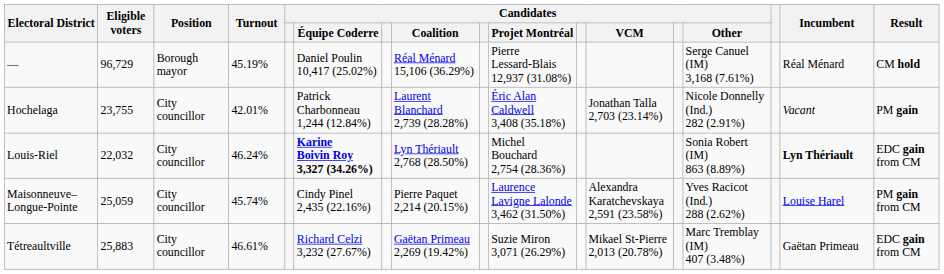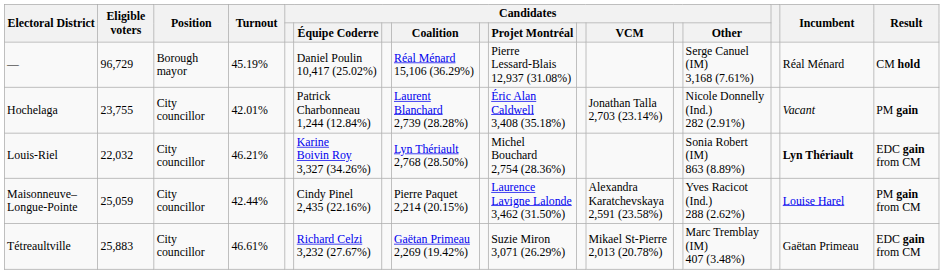 <table class="wikitable" width="100%">
 <tr>
 <th width=10% rowspan=2>Electoral District</th>
 <th width=6% rowspan=2>Eligible voters</th>
 <th width=8% rowspan=2>Position</th>
 <th width=6% rowspan=2>Turnout</th>
 <th colspan=10>Candidates</th>
 <th width=1% rowspan=2> </th>
 <th width=10% rowspan=2>Incumbent</th>
 <th width=9% rowspan=2>Result</th>
 </tr>
 <tr>
 <th width=1% > </th>
 <th width=9.4% >Équipe Coderre</th>
 <th width=1% > </th>
 <th width=9.4% >Coalition</th>
 <th width=1% > </th>
 <th width=9.4% ><span>Projet Montréal</span></th>
 <th width=1% > </th>
 <th width=9.4% >VCM</th>
 <th width=1% > </th>
 <th width=9.4% >Other</th>
 </tr>
 <tr>
 <td>—</td>
 <td>96,729</td>
 <td>Borough mayor</td>
 <td>45.19%</td>
 <td></td>
 <td>Daniel Poulin<br>10,417 (25.02%)</td>
 <td> </td>
 <td><a href='#'>Réal Ménard</a><br>15,106 (36.29%)</td>
 <td></td>
 <td>Pierre<br>Lessard-Blais<br>12,937 (31.08%)</td>
 <td></td>
 <td></td>
 <td></td>
 <td>Serge Canuel (IM)<br>3,168 (7.61%)</td>
 <td> </td>
 <td>Réal Ménard</td>
 <td>CM <strong>hold</strong></td>
 </tr>
 <tr>
 <td>Hochelaga</td>
 <td>23,755</td>
 <td>City councillor</td>
 <td>42.01%</td>
 <td></td>
 <td>Patrick Charbonneau<br>1,244 (12.84%)</td>
 <td></td>
 <td><a href='#'>Laurent Blanchard</a><br>2,739 (28.28%)</td>
 <td></td>
 <td><a href='#'>Éric Alan Caldwell</a><br>3,408 (35.18%)</td>
 <td></td>
 <td>Jonathan Talla<br>2,703 (23.14%)</td>
 <td></td>
 <td>Nicole Donnelly (Ind.)<br>282 (2.91%)</td>
 <td></td>
 <td><em>Vacant</em></td>
 <td>PM <strong>gain</strong></td>
 </tr>
 <tr>
 <td>Louis-Riel</td>
 <td>22,032</td>
 <td>City councillor</td>
-<td>46.24%</td>
+<td>46.21%</td>
 <td></td>
-<td><strong><a href='#'>Karine<br>Boivin Roy</a><br>3,327 (34.26%)</strong></td>
+<td><a href='#'>Karine<br>Boivin Roy</a><br>3,327 (34.26%)</td>
 <td></td>
 <td><a href='#'>Lyn Thériault</a><br>2,768 (28.50%)</td>
 <td></td>
 <td>Michel Bouchard<br>2,754 (28.36%)</td>
 <td></td>
 <td></td>
 <td></td>
 <td>Sonia Robert (IM)<br>863 (8.89%)</td>
 <td> </td>
 <td><strong>Lyn Thériault</strong></td>
 <td>EDC <strong>gain</strong> from CM</td>
 </tr>
 <tr>
 <td>Maisonneuve–Longue-Pointe</td>
 <td>25,059</td>
 <td>City councillor</td>
-<td>45.74%</td>
+<td>42.44%</td>
 <td></td>
 <td>Cindy Pinel<br>2,435 (22.16%)</td>
 <td></td>
 <td>Pierre Paquet<br>2,214 (20.15%)</td>
 <td></td>
 <td><a href='#'>Laurence Lavigne Lalonde</a><br>3,462 (31.50%)</td>
 <td></td>
 <td>Alexandra Karatchevskaya<br>2,591 (23.58%)</td>
 <td></td>
 <td>Yves Racicot (Ind.)<br>288 (2.62%)</td>
 <td> </td>
 <td><a href='#'>Louise Harel</a></td>
 <td>PM <strong>gain</strong> from CM</td>
 </tr>
 <tr>
 <td>Tétreaultville</td>
 <td>25,883</td>
 <td>City councillor</td>
 <td>46.61%</td>
 <td></td>
 <td><a href='#'>Richard Celzi</a><br>3,232 (27.67%)</td>
 <td></td>
 <td><a href='#'>Gaëtan Primeau</a><br>2,269 (19.42%)</td>
 <td></td>
 <td>Suzie Miron<br>3,071 (26.29%)</td>
 <td></td>
 <td>Mikael St-Pierre<br>2,013 (20.78%)</td>
 <td></td>
 <td>Marc Tremblay (IM)<br>407 (3.48%)</td>
 <td> </td>
 <td>Gaëtan Primeau</td>
 <td>EDC <strong>gain</strong> from CM</td>
 </tr>
 </table>
